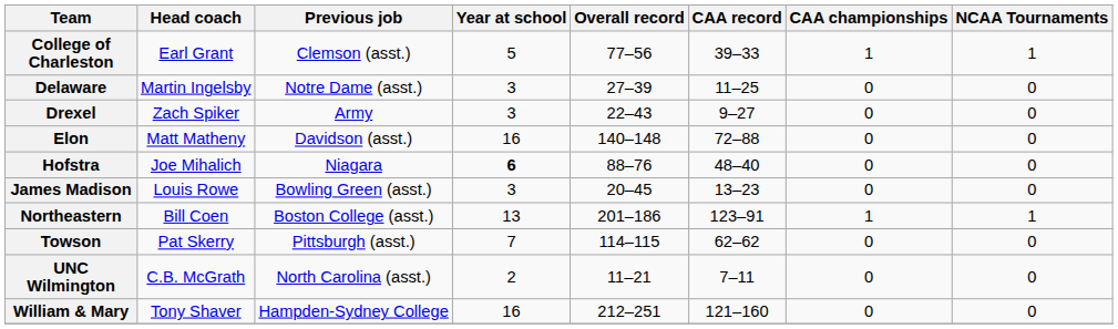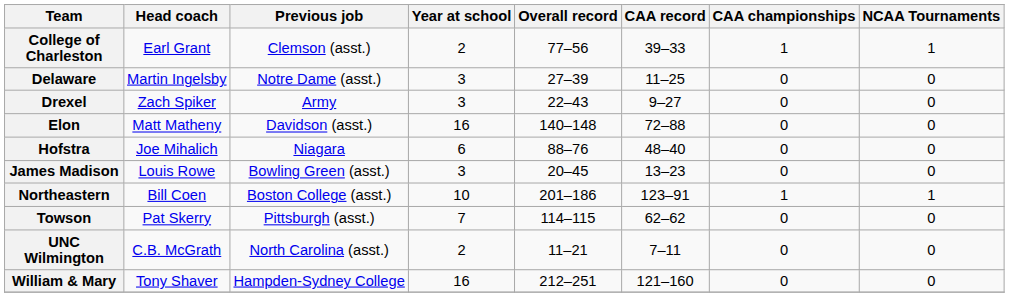 <table class="wikitable sortable" style="text-align: center;font-size:90%;">
 <tr>
 <th width="110">Team</th>
 <th>Head coach</th>
 <th>Previous job</th>
 <th>Year at school</th>
 <th>Overall record</th>
 <th>CAA record</th>
 <th>CAA championships</th>
 <th>NCAA Tournaments</th>
 </tr>
 <tr>
 <th style=>College of Charleston</th>
 <td><a href='#'>Earl Grant</a></td>
 <td><a href='#'>Clemson</a> (asst.)</td>
-<td>5</td>
+<td>2</td>
 <td>77–56</td>
 <td>39–33</td>
 <td>1</td>
 <td>1</td>
 </tr>
 <tr>
 <th style=>Delaware</th>
 <td><a href='#'>Martin Ingelsby</a></td>
 <td><a href='#'>Notre Dame</a> (asst.)</td>
 <td>3</td>
 <td>27–39</td>
 <td>11–25</td>
 <td>0</td>
 <td>0</td>
 </tr>
 <tr>
 <th style=>Drexel</th>
 <td><a href='#'>Zach Spiker</a></td>
 <td><a href='#'>Army</a></td>
 <td>3</td>
 <td>22–43</td>
 <td>9–27</td>
 <td>0</td>
 <td>0</td>
 </tr>
 <tr>
 <th style=>Elon</th>
 <td><a href='#'>Matt Matheny</a></td>
 <td><a href='#'>Davidson</a> (asst.)</td>
 <td>16</td>
 <td>140–148</td>
 <td>72–88</td>
 <td>0</td>
 <td>0</td>
 </tr>
 <tr>
 <th style=>Hofstra</th>
 <td><a href='#'>Joe Mihalich</a></td>
 <td><a href='#'>Niagara</a></td>
-<td><strong>6</strong></td>
+<td>6</td>
 <td>88–76</td>
 <td>48–40</td>
 <td>0</td>
 <td>0</td>
 </tr>
 <tr>
 <th style=>James Madison</th>
 <td><a href='#'>Louis Rowe</a></td>
 <td><a href='#'>Bowling Green</a> (asst.)</td>
 <td>3</td>
 <td>20–45</td>
 <td>13–23</td>
 <td>0</td>
 <td>0</td>
 </tr>
 <tr>
 <th style=>Northeastern</th>
 <td><a href='#'>Bill Coen</a></td>
 <td><a href='#'>Boston College</a> (asst.)</td>
-<td>13</td>
+<td>10</td>
 <td>201–186</td>
 <td>123–91</td>
 <td>1</td>
 <td>1</td>
 </tr>
 <tr>
 <th style=>Towson</th>
 <td><a href='#'>Pat Skerry</a></td>
 <td><a href='#'>Pittsburgh</a> (asst.)</td>
 <td>7</td>
 <td>114–115</td>
 <td>62–62</td>
 <td>0</td>
 <td>0</td>
 </tr>
 <tr>
 <th style=>UNC Wilmington</th>
 <td><a href='#'>C.B. McGrath</a></td>
 <td><a href='#'>North Carolina</a> (asst.)</td>
 <td>2</td>
 <td>11–21</td>
 <td>7–11</td>
 <td>0</td>
 <td>0</td>
 </tr>
 <tr>
 <th style=>William & Mary</th>
 <td><a href='#'>Tony Shaver</a></td>
 <td><a href='#'>Hampden-Sydney College</a></td>
 <td>16</td>
 <td>212–251</td>
 <td>121–160</td>
 <td>0</td>
 <td>0</td>
 </tr>
 <tr>
 </tr>
 </table>
